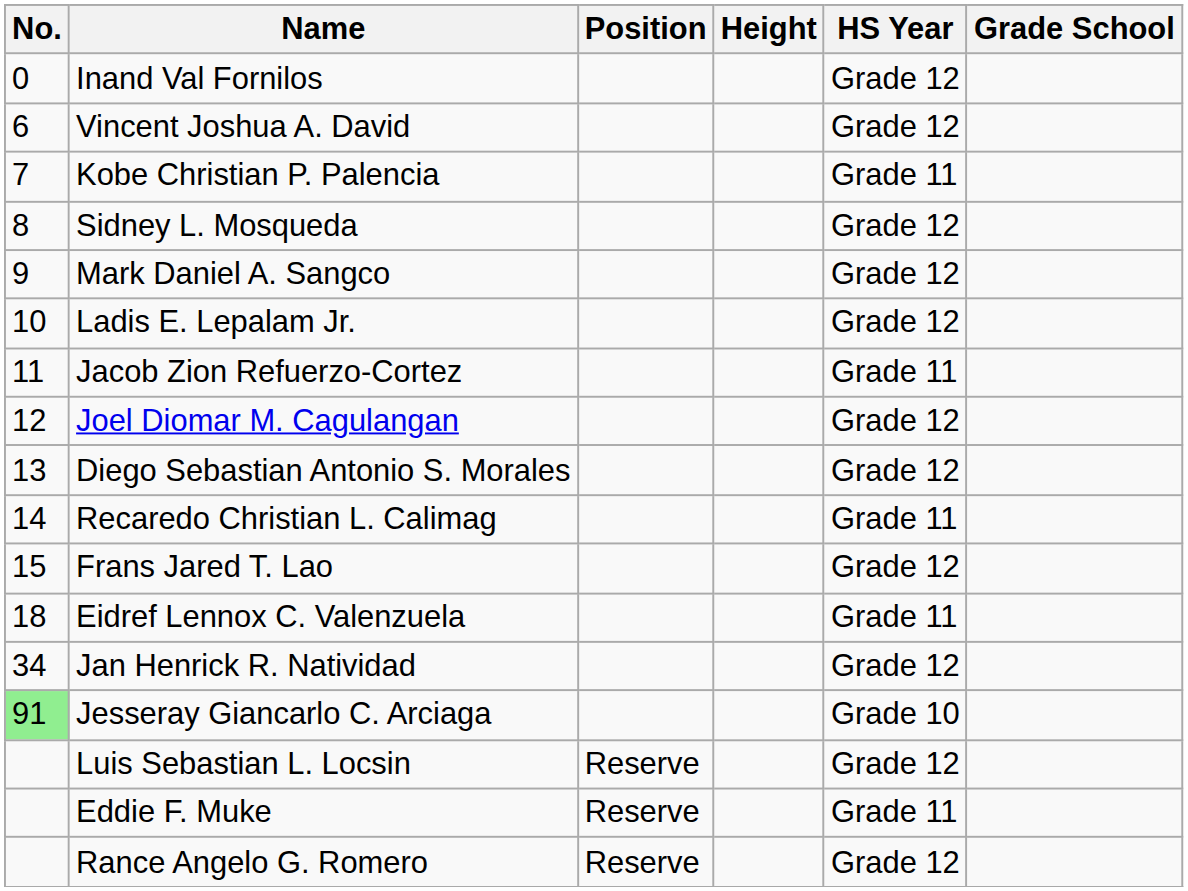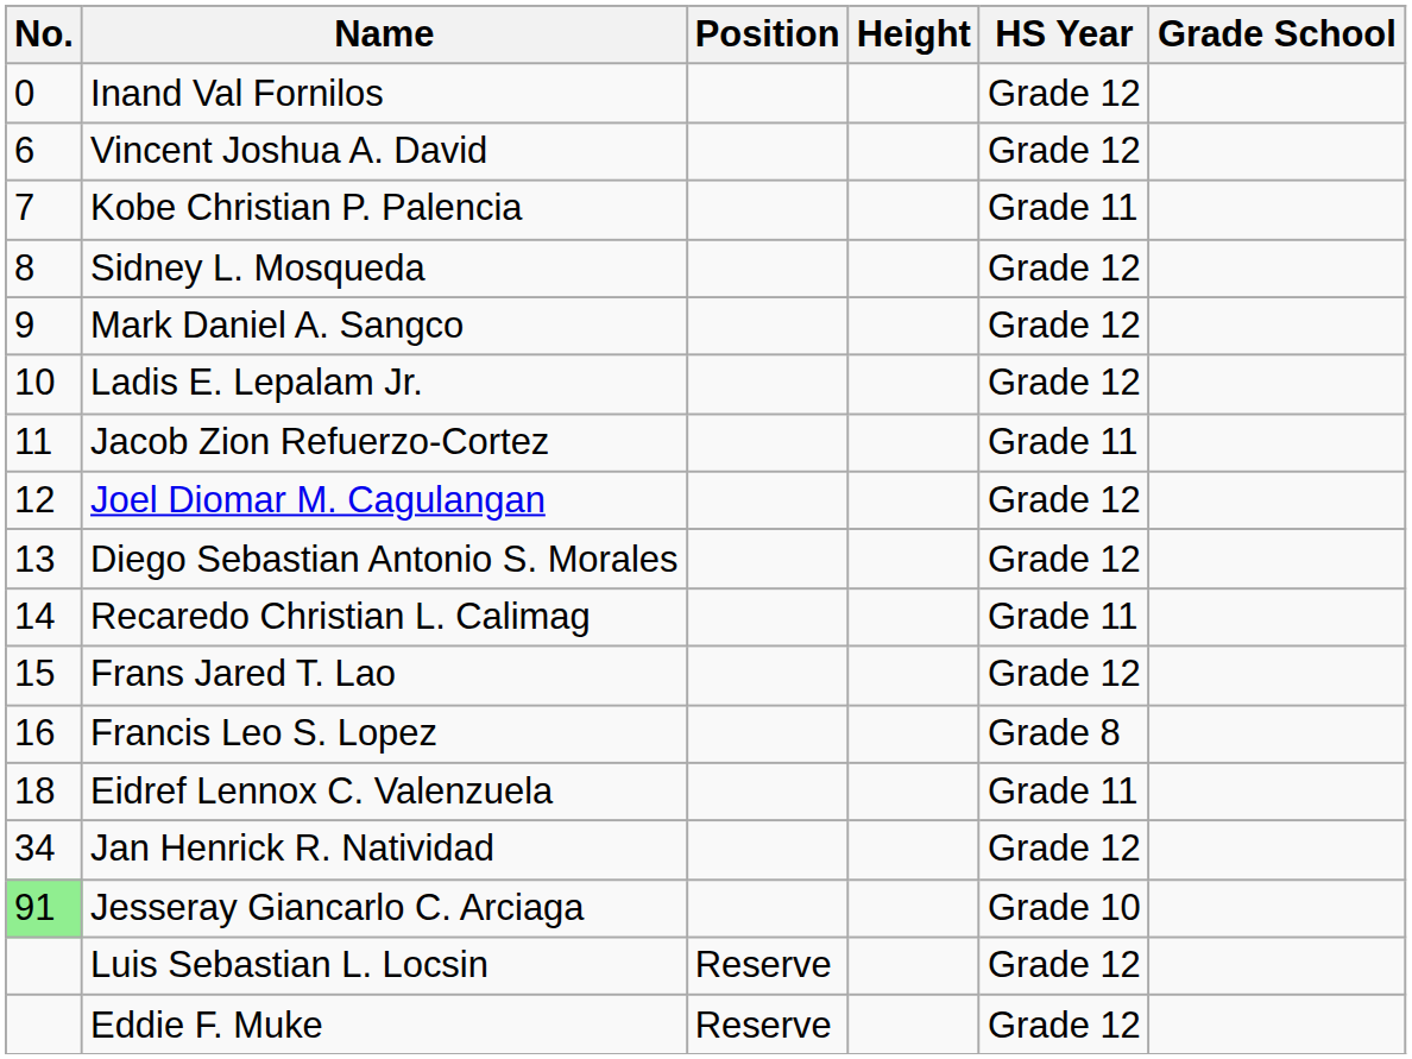 <table class="wikitable">
 <tr>
 <th>No.</th>
 <th>Name</th>
 <th>Position</th>
 <th>Height</th>
 <th>HS Year</th>
 <th>Grade School</th>
 </tr>
 <tr>
 <td>0</td>
 <td>Inand Val Fornilos</td>
 <td></td>
 <td></td>
 <td>Grade 12</td>
 <td></td>
 </tr>
 <tr>
 <td>6</td>
 <td>Vincent Joshua A. David</td>
 <td></td>
 <td></td>
 <td>Grade 12</td>
 <td></td>
 </tr>
 <tr>
 <td>7</td>
 <td>Kobe Christian P. Palencia</td>
 <td></td>
 <td></td>
 <td>Grade 11</td>
 <td></td>
 </tr>
 <tr>
 <td>8</td>
 <td>Sidney L. Mosqueda</td>
 <td></td>
 <td></td>
 <td>Grade 12</td>
 <td></td>
 </tr>
 <tr>
 <td>9</td>
 <td>Mark Daniel A. Sangco</td>
 <td></td>
 <td></td>
 <td>Grade 12</td>
 <td></td>
 </tr>
 <tr>
 <td>10</td>
 <td>Ladis E. Lepalam Jr.</td>
 <td></td>
 <td></td>
 <td>Grade 12</td>
 <td></td>
 </tr>
 <tr>
 <td>11</td>
 <td>Jacob Zion Refuerzo-Cortez</td>
 <td></td>
 <td></td>
 <td>Grade 11</td>
 <td></td>
 </tr>
 <tr>
 <td>12</td>
 <td><a href='#'>Joel Diomar M. Cagulangan</a></td>
 <td></td>
 <td></td>
 <td>Grade 12</td>
 <td></td>
 </tr>
 <tr>
 <td>13</td>
 <td>Diego Sebastian Antonio S. Morales</td>
 <td></td>
 <td></td>
 <td>Grade 12</td>
 <td></td>
 </tr>
 <tr>
 <td>14</td>
 <td>Recaredo Christian L. Calimag</td>
 <td></td>
 <td></td>
 <td>Grade 11</td>
 <td></td>
 </tr>
 <tr>
 <td>15</td>
 <td>Frans Jared T. Lao</td>
 <td></td>
 <td></td>
 <td>Grade 12</td>
 <td></td>
 </tr>
 <tr>
+<td>16</td>
+<td>Francis Leo S. Lopez</td>
+<td></td>
+<td></td>
+<td>Grade 8</td>
+<td></td>
+</tr>
+<tr>
 <td>18</td>
 <td>Eidref Lennox C. Valenzuela</td>
 <td></td>
 <td></td>
 <td>Grade 11</td>
 <td></td>
 </tr>
 <tr>
 <td>34</td>
 <td>Jan Henrick R. Natividad</td>
 <td></td>
 <td></td>
 <td>Grade 12</td>
 <td></td>
 </tr>
 <tr>
 <td style="background: lightgreen;">91</td>
 <td>Jesseray Giancarlo C. Arciaga</td>
 <td></td>
 <td></td>
 <td>Grade 10</td>
 <td></td>
 </tr>
 <tr>
 <td></td>
 <td>Luis Sebastian L. Locsin</td>
 <td>Reserve</td>
 <td></td>
 <td>Grade 12</td>
 <td></td>
 </tr>
 <tr>
 <td></td>
 <td>Eddie F. Muke</td>
 <td>Reserve</td>
 <td></td>
-<td>Grade 11</td>
-<td></td>
-</tr>
-<tr>
-<td></td>
-<td>Rance Angelo G. Romero</td>
-<td>Reserve</td>
-<td></td>
 <td>Grade 12</td>
 <td></td>
 </tr>
 <tr>
 </tr>
 </table>
